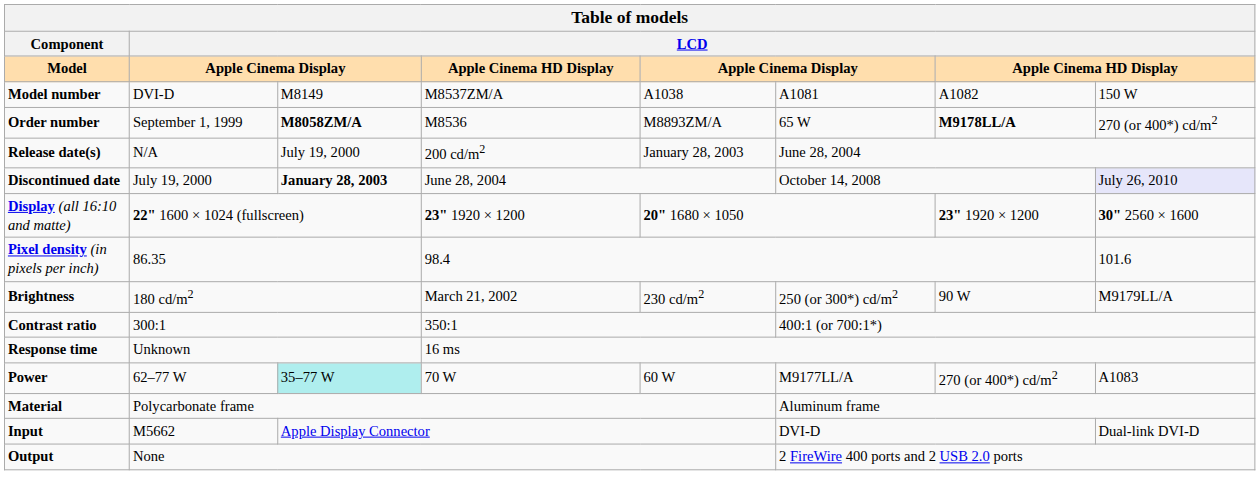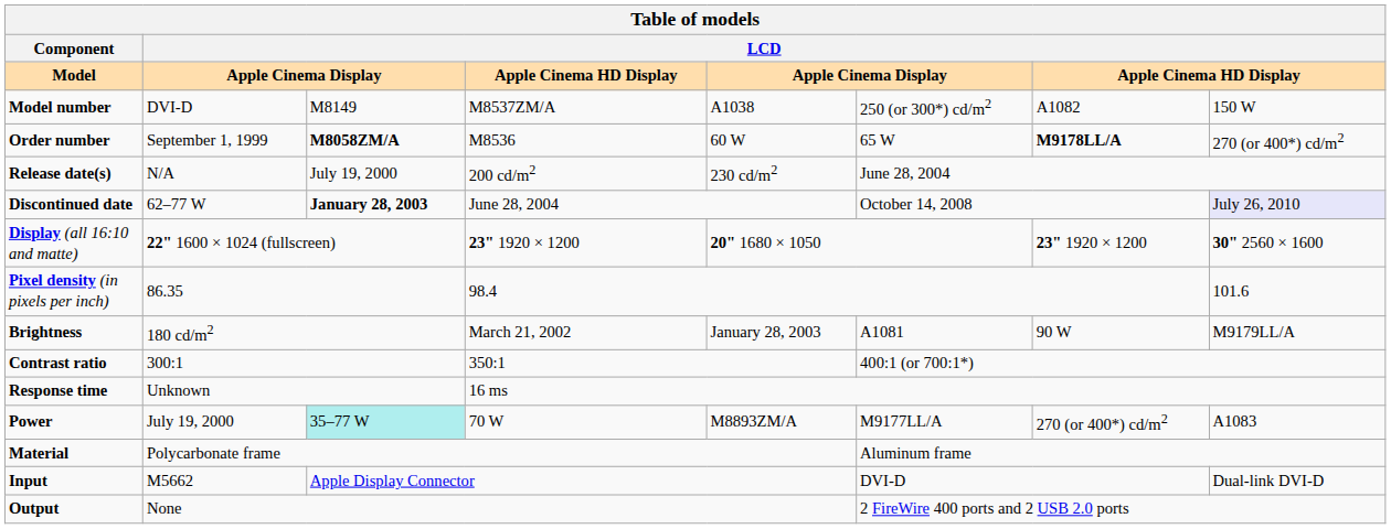 <table class="wikitable collapsible" style="width:100%;font-size:92%;line-height:128%;">
 <tr>
 <th style="text-align:center;" colspan="8"><big>Table of models</big></th>
 </tr>
 <tr>
 <th style= "width:10%">Component</th>
 <th colspan="7"><a href='#'>LCD</a></th>
 </tr>
 <tr>
 <th style="background:#ffdead;">Model</th>
 <th style="background: #ffdead;" colspan="2">Apple Cinema Display</th>
 <th style="background:#ffdead;">Apple Cinema HD Display</th>
 <th style="background: #ffdead;" colspan="2">Apple Cinema Display</th>
 <th style="background: #ffdead;" colspan="2">Apple Cinema HD Display</th>
 </tr>
 <tr>
 <td><strong>Model number</strong></td>
 <td>DVI-D</td>
 <td>M8149</td>
 <td>M8537ZM/A</td>
 <td>A1038</td>
-<td>A1081</td>
+<td>250 (or 300*) cd/m<sup>2</sup></td>
 <td>A1082</td>
 <td>150 W</td>
 </tr>
 <tr>
 <td><strong>Order number</strong></td>
 <td>September 1, 1999</td>
 <td><strong>M8058ZM/A</strong></td>
 <td>M8536</td>
-<td>M8893ZM/A</td>
+<td>60 W</td>
 <td>65 W</td>
 <td><strong>M9178LL/A</strong></td>
 <td>270 (or 400*) cd/m<sup>2</sup></td>
 </tr>
 <tr>
 <td><strong>Release date(s)</strong></td>
 <td>N/A</td>
 <td>July 19, 2000</td>
 <td>200 cd/m<sup>2</sup></td>
-<td>January 28, 2003</td>
+<td>230 cd/m<sup>2</sup></td>
 <td colspan=3>June 28, 2004</td>
 </tr>
 <tr>
 <td><strong>Discontinued date</strong></td>
-<td>July 19, 2000</td>
+<td>62–77 W</td>
 <td><strong>January 28, 2003</strong></td>
 <td colspan=2>June 28, 2004</td>
 <td colspan="2">October 14, 2008</td>
 <td style="background: lavender;">July 26, 2010</td>
 </tr>
 <tr>
 <td><strong><a href='#'>Display</a></strong> <em>(all 16:10 and matte)</em></td>
 <td colspan=2><strong>22"</strong> 1600 × 1024 (fullscreen)</td>
 <td><strong>23"</strong> 1920 × 1200</td>
 <td colspan=2><strong>20"</strong> 1680 × 1050</td>
 <td><strong>23"</strong> 1920 × 1200</td>
 <td><strong>30"</strong> 2560 × 1600</td>
 </tr>
 <tr>
 <td><strong><a href='#'>Pixel density</a></strong> <em>(in pixels per inch)</em></td>
 <td colspan=2>86.35</td>
 <td colspan=4>98.4</td>
 <td>101.6</td>
 </tr>
 <tr>
 <td><strong>Brightness</strong></td>
 <td colspan="2">180 cd/m<sup>2</sup></td>
 <td>March 21, 2002</td>
-<td>230 cd/m<sup>2</sup></td>
-<td>250 (or 300*) cd/m<sup>2</sup></td>
+<td>January 28, 2003</td>
+<td>A1081</td>
 <td>90 W</td>
 <td>M9179LL/A</td>
 </tr>
 <tr>
 <td><strong>Contrast ratio</strong></td>
 <td colspan="2">300:1</td>
 <td colspan="2">350:1</td>
 <td colspan="3">400:1 (or 700:1*)</td>
 </tr>
 <tr>
 <td><strong>Response time</strong></td>
 <td colspan=2>Unknown</td>
 <td colspan=5>16 ms</td>
 </tr>
 <tr>
 <td><strong>Power</strong></td>
-<td>62–77 W</td>
+<td>July 19, 2000</td>
 <td style="background: paleturquoise;">35–77 W</td>
 <td>70 W</td>
-<td>60 W</td>
+<td>M8893ZM/A</td>
 <td>M9177LL/A</td>
 <td>270 (or 400*) cd/m<sup>2</sup></td>
 <td>A1083</td>
 </tr>
 <tr>
 <td><strong>Material</strong></td>
 <td colspan=4>Polycarbonate frame</td>
 <td colspan=3>Aluminum frame</td>
 </tr>
 <tr>
 <td><strong>Input</strong></td>
 <td>M5662</td>
 <td colspan=3><a href='#'>Apple Display Connector</a></td>
 <td colspan=2>DVI-D</td>
 <td>Dual-link DVI-D</td>
 </tr>
 <tr>
 <td><strong>Output</strong></td>
 <td colspan="4">None</td>
 <td colspan=3>2 <a href='#'>FireWire</a> 400 ports and 2 <a href='#'>USB 2.0</a> ports</td>
 </tr>
 </table>
